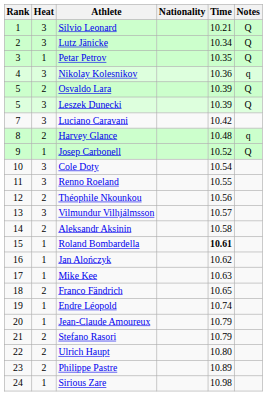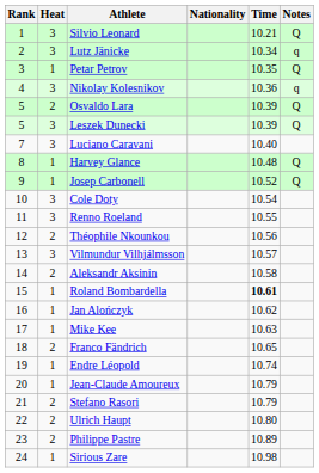 <table class="wikitable sortable" style="text-align:center">
 <tr>
 <th>Rank</th>
 <th>Heat</th>
 <th>Athlete</th>
 <th>Nationality</th>
 <th>Time</th>
 <th>Notes</th>
 </tr>
 <tr bgcolor=ccffcc>
 <td>1</td>
 <td>3</td>
 <td align=left><a href='#'>Silvio Leonard</a></td>
 <td align=left></td>
 <td>10.21</td>
 <td>Q</td>
 </tr>
 <tr bgcolor=ccffcc>
 <td>2</td>
 <td>3</td>
 <td align=left><a href='#'>Lutz Jänicke</a></td>
 <td align=left></td>
 <td>10.34</td>
-<td>Q</td>
+<td>q</td>
 </tr>
 <tr bgcolor=ccffcc>
 <td>3</td>
 <td>1</td>
 <td align=left><a href='#'>Petar Petrov</a></td>
 <td align=left></td>
 <td>10.35</td>
 <td>Q</td>
 </tr>
 <tr bgcolor=ddffdd>
 <td>4</td>
 <td>3</td>
 <td align=left><a href='#'>Nikolay Kolesnikov</a></td>
 <td align=left></td>
 <td>10.36</td>
 <td>q</td>
 </tr>
 <tr bgcolor=ccffcc>
 <td>5</td>
 <td>2</td>
 <td align=left><a href='#'>Osvaldo Lara</a></td>
 <td align=left></td>
 <td>10.39</td>
 <td>Q</td>
 </tr>
 <tr bgcolor=ddffdd>
 <td>5</td>
 <td>3</td>
 <td align=left><a href='#'>Leszek Dunecki</a></td>
 <td align=left></td>
 <td>10.39</td>
 <td>Q</td>
 </tr>
 <tr>
 <td>7</td>
 <td>3</td>
 <td align=left><a href='#'>Luciano Caravani</a></td>
 <td align=left></td>
-<td>10.42</td>
+<td>10.40</td>
 <td></td>
 </tr>
 <tr bgcolor=ccffcc>
 <td>8</td>
-<td>2</td>
+<td>1</td>
 <td align=left><a href='#'>Harvey Glance</a></td>
 <td align=left></td>
 <td>10.48</td>
-<td>q</td>
+<td>Q</td>
 </tr>
 <tr bgcolor=ccffcc>
 <td>9</td>
 <td>1</td>
 <td align=left><a href='#'>Josep Carbonell</a></td>
 <td align=left></td>
 <td>10.52</td>
 <td>Q</td>
 </tr>
 <tr>
 <td>10</td>
 <td>3</td>
 <td align=left><a href='#'>Cole Doty</a></td>
 <td align=left></td>
 <td>10.54</td>
 <td></td>
 </tr>
 <tr>
 <td>11</td>
 <td>3</td>
 <td align=left><a href='#'>Renno Roeland</a></td>
 <td align=left></td>
 <td>10.55</td>
 <td></td>
 </tr>
 <tr>
 <td>12</td>
 <td>2</td>
 <td align=left><a href='#'>Théophile Nkounkou</a></td>
 <td align=left></td>
 <td>10.56</td>
 <td></td>
 </tr>
 <tr>
 <td>13</td>
 <td>3</td>
 <td align=left><a href='#'>Vilmundur Vilhjálmsson</a></td>
 <td align=left></td>
 <td>10.57</td>
 <td></td>
 </tr>
 <tr>
 <td>14</td>
 <td>2</td>
 <td align=left><a href='#'>Aleksandr Aksinin</a></td>
 <td align=left></td>
 <td>10.58</td>
 <td></td>
 </tr>
 <tr>
 <td>15</td>
 <td>1</td>
 <td align=left><a href='#'>Roland Bombardella</a></td>
 <td align=left></td>
 <td><strong>10.61</strong></td>
 <td></td>
 </tr>
 <tr>
 <td>16</td>
 <td>1</td>
 <td align=left><a href='#'>Jan Alończyk</a></td>
 <td align=left></td>
 <td>10.62</td>
 <td></td>
 </tr>
 <tr>
 <td>17</td>
 <td>1</td>
 <td align=left><a href='#'>Mike Kee</a></td>
 <td align=left></td>
 <td>10.63</td>
 <td></td>
 </tr>
 <tr>
 <td>18</td>
 <td>2</td>
 <td align=left><a href='#'>Franco Fändrich</a></td>
 <td align=left></td>
 <td>10.65</td>
 <td></td>
 </tr>
 <tr>
 <td>19</td>
 <td>1</td>
 <td align=left><a href='#'>Endre Léopold</a></td>
 <td align=left></td>
 <td>10.74</td>
 <td></td>
 </tr>
 <tr>
 <td>20</td>
 <td>1</td>
 <td align=left><a href='#'>Jean-Claude Amoureux</a></td>
 <td align=left></td>
 <td>10.79</td>
 <td></td>
 </tr>
 <tr>
 <td>21</td>
 <td>2</td>
 <td align=left><a href='#'>Stefano Rasori</a></td>
 <td align=left></td>
 <td>10.79</td>
 <td></td>
 </tr>
 <tr>
 <td>22</td>
 <td>2</td>
 <td align=left><a href='#'>Ulrich Haupt</a></td>
 <td align=left></td>
 <td>10.80</td>
 <td></td>
 </tr>
 <tr>
 <td>23</td>
 <td>2</td>
 <td align=left><a href='#'>Philippe Pastre</a></td>
 <td align=left></td>
 <td>10.89</td>
 <td></td>
 </tr>
 <tr>
 <td>24</td>
 <td>1</td>
 <td align=left><a href='#'>Sirious Zare</a></td>
 <td align=left></td>
 <td>10.98</td>
 <td></td>
 </tr>
 </table>
